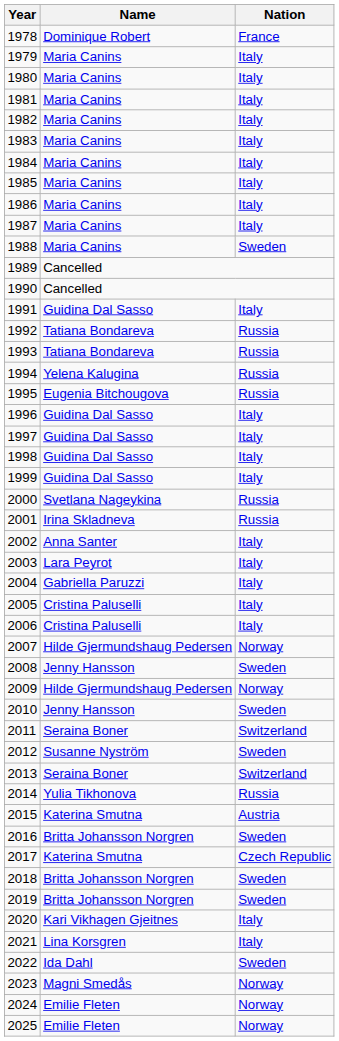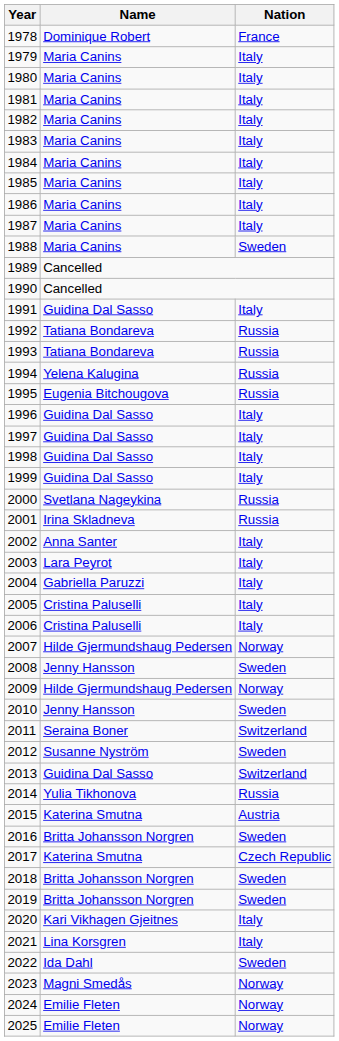 <table class="wikitable sortable">
 <tr>
 <th>Year</th>
 <th>Name</th>
 <th>Nation</th>
 </tr>
 <tr>
 <td>1978</td>
 <td><a href='#'>Dominique Robert</a></td>
 <td> <a href='#'>France</a></td>
 </tr>
 <tr>
 <td>1979</td>
 <td><a href='#'>Maria Canins</a></td>
 <td> <a href='#'>Italy</a></td>
 </tr>
 <tr>
 <td>1980</td>
 <td><a href='#'>Maria Canins</a></td>
 <td> <a href='#'>Italy</a></td>
 </tr>
 <tr>
 <td>1981</td>
 <td><a href='#'>Maria Canins</a></td>
 <td> <a href='#'>Italy</a></td>
 </tr>
 <tr>
 <td>1982</td>
 <td><a href='#'>Maria Canins</a></td>
 <td> <a href='#'>Italy</a></td>
 </tr>
 <tr>
 <td>1983</td>
 <td><a href='#'>Maria Canins</a></td>
 <td> <a href='#'>Italy</a></td>
 </tr>
 <tr>
 <td>1984</td>
 <td><a href='#'>Maria Canins</a></td>
 <td> <a href='#'>Italy</a></td>
 </tr>
 <tr>
 <td>1985</td>
 <td><a href='#'>Maria Canins</a></td>
 <td> <a href='#'>Italy</a></td>
 </tr>
 <tr>
 <td>1986</td>
 <td><a href='#'>Maria Canins</a></td>
 <td> <a href='#'>Italy</a></td>
 </tr>
 <tr>
 <td>1987</td>
 <td><a href='#'>Maria Canins</a></td>
 <td> <a href='#'>Italy</a></td>
 </tr>
 <tr>
 <td>1988</td>
 <td><a href='#'>Maria Canins</a></td>
 <td> <a href='#'>Sweden</a></td>
 </tr>
 <tr>
 <td>1989</td>
 <td colspan=3>Cancelled</td>
 </tr>
 <tr>
 <td>1990</td>
 <td colspan=3>Cancelled</td>
 </tr>
 <tr>
 <td>1991</td>
 <td><a href='#'>Guidina Dal Sasso</a></td>
 <td> <a href='#'>Italy</a></td>
 </tr>
 <tr>
 <td>1992</td>
 <td><a href='#'>Tatiana Bondareva</a></td>
 <td> <a href='#'>Russia</a></td>
 </tr>
 <tr>
 <td>1993</td>
 <td><a href='#'>Tatiana Bondareva</a></td>
 <td> <a href='#'>Russia</a></td>
 </tr>
 <tr>
 <td>1994</td>
 <td><a href='#'>Yelena Kalugina</a></td>
 <td> <a href='#'>Russia</a></td>
 </tr>
 <tr>
 <td>1995</td>
 <td><a href='#'>Eugenia Bitchougova</a></td>
 <td> <a href='#'>Russia</a></td>
 </tr>
 <tr>
 <td>1996</td>
 <td><a href='#'>Guidina Dal Sasso</a></td>
 <td> <a href='#'>Italy</a></td>
 </tr>
 <tr>
 <td>1997</td>
 <td><a href='#'>Guidina Dal Sasso</a></td>
 <td> <a href='#'>Italy</a></td>
 </tr>
 <tr>
 <td>1998</td>
 <td><a href='#'>Guidina Dal Sasso</a></td>
 <td> <a href='#'>Italy</a></td>
 </tr>
 <tr>
 <td>1999</td>
 <td><a href='#'>Guidina Dal Sasso</a></td>
 <td> <a href='#'>Italy</a></td>
 </tr>
 <tr>
 <td>2000</td>
 <td><a href='#'>Svetlana Nageykina</a></td>
 <td> <a href='#'>Russia</a></td>
 </tr>
 <tr>
 <td>2001</td>
 <td><a href='#'>Irina Skladneva</a></td>
 <td> <a href='#'>Russia</a></td>
 </tr>
 <tr>
 <td>2002</td>
 <td><a href='#'>Anna Santer</a></td>
 <td> <a href='#'>Italy</a></td>
 </tr>
 <tr>
 <td>2003</td>
 <td><a href='#'>Lara Peyrot</a></td>
 <td> <a href='#'>Italy</a></td>
 </tr>
 <tr>
 <td>2004</td>
 <td><a href='#'>Gabriella Paruzzi</a></td>
 <td> <a href='#'>Italy</a></td>
 </tr>
 <tr>
 <td>2005</td>
 <td><a href='#'>Cristina Paluselli</a></td>
 <td> <a href='#'>Italy</a></td>
 </tr>
 <tr>
 <td>2006</td>
 <td><a href='#'>Cristina Paluselli</a></td>
 <td> <a href='#'>Italy</a></td>
 </tr>
 <tr>
 <td>2007</td>
 <td><a href='#'>Hilde Gjermundshaug Pedersen</a></td>
 <td> <a href='#'>Norway</a></td>
 </tr>
 <tr>
 <td>2008</td>
 <td><a href='#'>Jenny Hansson</a></td>
 <td> <a href='#'>Sweden</a></td>
 </tr>
 <tr>
 <td>2009</td>
 <td><a href='#'>Hilde Gjermundshaug Pedersen</a></td>
 <td> <a href='#'>Norway</a></td>
 </tr>
 <tr>
 <td>2010</td>
 <td><a href='#'>Jenny Hansson</a></td>
 <td> <a href='#'>Sweden</a></td>
 </tr>
 <tr>
 <td>2011</td>
 <td><a href='#'>Seraina Boner</a></td>
 <td> <a href='#'>Switzerland</a></td>
 </tr>
 <tr>
 <td>2012</td>
 <td><a href='#'>Susanne Nyström</a></td>
 <td> <a href='#'>Sweden</a></td>
 </tr>
 <tr>
 <td>2013</td>
-<td><a href='#'>Seraina Boner</a></td>
+<td><a href='#'>Guidina Dal Sasso</a></td>
 <td> <a href='#'>Switzerland</a></td>
 </tr>
 <tr>
 <td>2014</td>
 <td><a href='#'>Yulia Tikhonova</a></td>
 <td> <a href='#'>Russia</a></td>
 </tr>
 <tr>
 <td>2015</td>
 <td><a href='#'>Katerina Smutna</a></td>
 <td> <a href='#'>Austria</a></td>
 </tr>
 <tr>
 <td>2016</td>
 <td><a href='#'>Britta Johansson Norgren</a></td>
 <td> <a href='#'>Sweden</a></td>
 </tr>
 <tr>
 <td>2017</td>
 <td><a href='#'>Katerina Smutna</a></td>
 <td> <a href='#'>Czech Republic</a></td>
 </tr>
 <tr>
 <td>2018</td>
 <td><a href='#'>Britta Johansson Norgren</a></td>
 <td> <a href='#'>Sweden</a></td>
 </tr>
 <tr>
 <td>2019</td>
 <td><a href='#'>Britta Johansson Norgren</a></td>
 <td> <a href='#'>Sweden</a></td>
 </tr>
 <tr>
 <td>2020</td>
 <td><a href='#'>Kari Vikhagen Gjeitnes</a></td>
 <td> <a href='#'>Italy</a></td>
 </tr>
 <tr>
 <td>2021</td>
 <td><a href='#'>Lina Korsgren</a></td>
 <td> <a href='#'>Italy</a></td>
 </tr>
 <tr>
 <td>2022</td>
 <td><a href='#'>Ida Dahl</a></td>
 <td> <a href='#'>Sweden</a></td>
 </tr>
 <tr>
 <td>2023</td>
 <td><a href='#'>Magni Smedås</a></td>
 <td> <a href='#'>Norway</a></td>
 </tr>
 <tr>
 <td>2024</td>
 <td><a href='#'>Emilie Fleten</a></td>
 <td> <a href='#'>Norway</a></td>
 </tr>
 <tr>
 <td>2025</td>
 <td><a href='#'>Emilie Fleten</a></td>
 <td> <a href='#'>Norway</a></td>
 </tr>
 </table>
